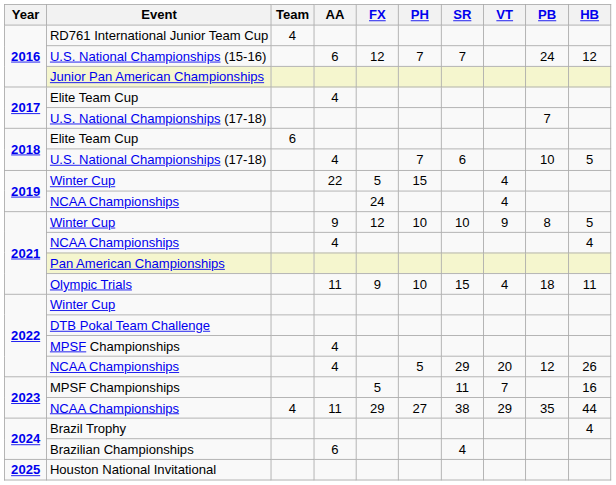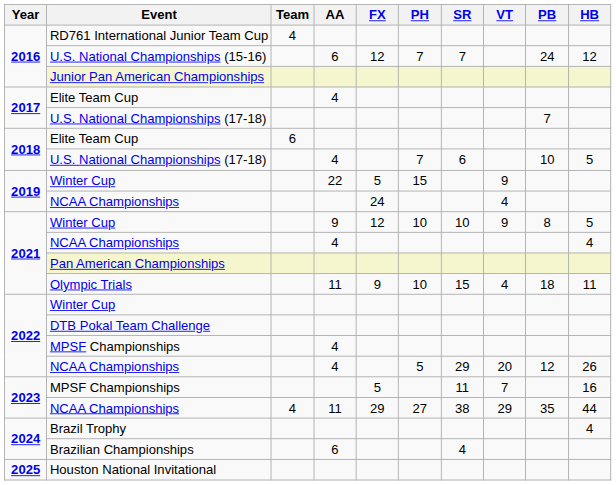 <table class="wikitable sortable" style="text-align:center; font-size:95%;">
 <tr>
 <th width=7% class=unsortable>Year</th>
 <th width=37% class=unsortable>Event</th>
 <th width=7% class=unsortable>Team</th>
 <th width=7% class=unsortable>AA</th>
 <th width=7% class=unsortable><a href='#'>FX</a></th>
 <th width=7% class=unsortable><a href='#'>PH</a></th>
 <th width=7% class=unsortable><a href='#'>SR</a></th>
 <th width=7% class=unsortable><a href='#'>VT</a></th>
 <th width=7% class=unsortable><a href='#'>PB</a></th>
 <th width=7% class=unsortable><a href='#'>HB</a></th>
 </tr>
 <tr>
 <td rowspan="3"><strong><a href='#'>2016</a></strong></td>
 <td align=left>RD761 International Junior Team Cup</td>
 <td>4</td>
 <td></td>
 <td></td>
 <td></td>
 <td></td>
 <td></td>
 <td></td>
 <td></td>
 </tr>
 <tr>
 <td align=left><a href='#'>U.S. National Championships</a> (15-16)</td>
 <td></td>
 <td>6</td>
 <td>12</td>
 <td>7</td>
 <td>7</td>
 <td></td>
 <td>24</td>
 <td>12</td>
 </tr>
 <tr bgcolor=#F5F6CE>
 <td align=left><a href='#'>Junior Pan American Championships</a></td>
 <td></td>
 <td></td>
 <td></td>
 <td></td>
 <td></td>
 <td></td>
 <td></td>
 <td></td>
 </tr>
 <tr>
 <td rowspan="2"><strong><a href='#'>2017</a></strong></td>
 <td align=left>Elite Team Cup</td>
 <td></td>
 <td>4</td>
 <td></td>
 <td></td>
 <td></td>
 <td></td>
 <td></td>
 <td></td>
 </tr>
 <tr>
 <td align=left><a href='#'>U.S. National Championships</a> (17-18)</td>
 <td></td>
 <td></td>
 <td></td>
 <td></td>
 <td></td>
 <td></td>
 <td>7</td>
 <td></td>
 </tr>
 <tr>
 <td rowspan="2"><strong><a href='#'>2018</a></strong></td>
 <td align=left>Elite Team Cup</td>
 <td>6</td>
 <td></td>
 <td></td>
 <td></td>
 <td></td>
 <td></td>
 <td></td>
 <td></td>
 </tr>
 <tr>
 <td align=left><a href='#'>U.S. National Championships</a> (17-18)</td>
 <td></td>
 <td>4</td>
 <td></td>
 <td>7</td>
 <td>6</td>
 <td></td>
 <td>10</td>
 <td>5</td>
 </tr>
 <tr>
 <td rowspan="2"><strong><a href='#'>2019</a></strong></td>
 <td align=left><a href='#'>Winter Cup</a></td>
 <td></td>
 <td>22</td>
 <td>5</td>
 <td>15</td>
 <td></td>
-<td>4</td>
+<td>9</td>
 <td></td>
 <td></td>
 </tr>
 <tr>
 <td align=left><a href='#'>NCAA Championships</a></td>
 <td></td>
 <td></td>
 <td>24</td>
 <td></td>
 <td></td>
 <td>4</td>
 <td></td>
 <td></td>
 </tr>
 <tr>
 <td rowspan="4"><strong><a href='#'>2021</a></strong></td>
 <td align=left><a href='#'>Winter Cup</a></td>
 <td></td>
 <td>9</td>
 <td>12</td>
 <td>10</td>
 <td>10</td>
 <td>9</td>
 <td>8</td>
 <td>5</td>
 </tr>
 <tr>
 <td align=left><a href='#'>NCAA Championships</a></td>
 <td></td>
 <td>4</td>
 <td></td>
 <td></td>
 <td></td>
 <td></td>
 <td></td>
 <td>4</td>
 </tr>
 <tr bgcolor=#F5F6CE>
 <td align=left><a href='#'>Pan American Championships</a></td>
 <td></td>
 <td></td>
 <td></td>
 <td></td>
 <td></td>
 <td></td>
 <td></td>
 <td></td>
 </tr>
 <tr>
 <td align=left><a href='#'>Olympic Trials</a></td>
 <td></td>
 <td>11</td>
 <td>9</td>
 <td>10</td>
 <td>15</td>
 <td>4</td>
 <td>18</td>
 <td>11</td>
 </tr>
 <tr>
 <td rowspan="4"><strong><a href='#'>2022</a></strong></td>
 <td align=left><a href='#'>Winter Cup</a></td>
 <td></td>
 <td></td>
 <td></td>
 <td></td>
 <td></td>
 <td></td>
 <td></td>
 <td></td>
 </tr>
 <tr>
 <td align=left><a href='#'>DTB Pokal Team Challenge</a></td>
 <td></td>
 <td></td>
 <td></td>
 <td></td>
 <td></td>
 <td></td>
 <td></td>
 <td></td>
 </tr>
 <tr>
 <td align=left><a href='#'>MPSF</a> Championships</td>
 <td></td>
 <td>4</td>
 <td></td>
 <td></td>
 <td></td>
 <td></td>
 <td></td>
 <td></td>
 </tr>
 <tr>
 <td align=left><a href='#'>NCAA Championships</a></td>
 <td></td>
 <td>4</td>
 <td></td>
 <td>5</td>
 <td>29</td>
 <td>20</td>
 <td>12</td>
 <td>26</td>
 </tr>
 <tr>
 <td rowspan="2"><strong><a href='#'>2023</a></strong></td>
 <td align=left>MPSF Championships</td>
 <td></td>
 <td></td>
 <td>5</td>
 <td></td>
 <td>11</td>
 <td>7</td>
 <td></td>
 <td>16</td>
 </tr>
 <tr>
 <td align=left><a href='#'>NCAA Championships</a></td>
 <td>4</td>
 <td>11</td>
 <td>29</td>
 <td>27</td>
 <td>38</td>
 <td>29</td>
 <td>35</td>
 <td>44</td>
 </tr>
 <tr>
 <td rowspan="2"><strong><a href='#'>2024</a></strong></td>
 <td align=left>Brazil Trophy</td>
 <td></td>
 <td></td>
 <td></td>
 <td></td>
 <td></td>
 <td></td>
 <td></td>
 <td>4</td>
 </tr>
 <tr>
 <td align=left>Brazilian Championships</td>
 <td></td>
 <td>6</td>
 <td></td>
 <td></td>
 <td>4</td>
 <td></td>
 <td></td>
 <td></td>
 </tr>
 <tr>
 <td rowspan="1"><strong><a href='#'>2025</a></strong></td>
 <td align=left>Houston National Invitational</td>
 <td></td>
 <td></td>
 <td></td>
 <td></td>
 <td></td>
 <td></td>
 <td></td>
 <td></td>
 </tr>
 </table>
